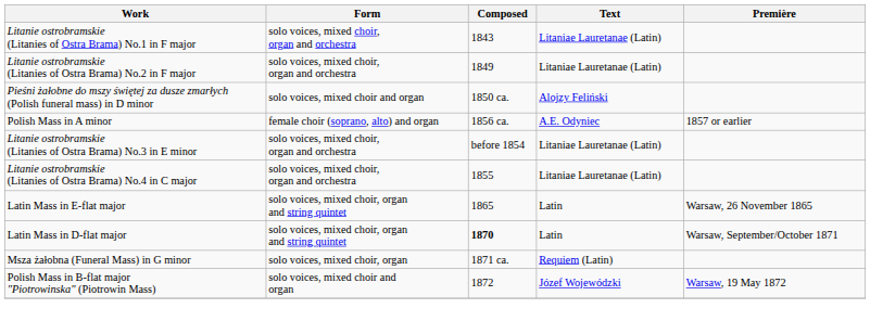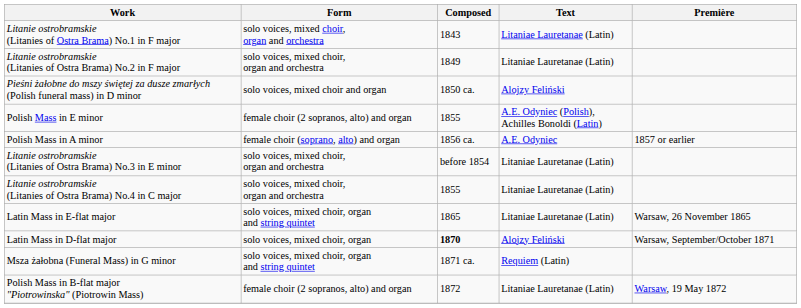 <table class="wikitable" width="98%" border="1">
 <tr>
 <th bgcolor=ececec>Work</th>
 <th bgcolor=ececec>Form</th>
 <th bgcolor=ececec>Composed</th>
 <th bgcolor=ececec>Text</th>
 <th bgcolor=ececec>Première</th>
 </tr>
 <tr>
 <td><em>Litanie ostrobramskie</em><br>(Litanies of <a href='#'>Ostra Brama</a>) No.1 in F major</td>
 <td>solo voices, mixed <a href='#'>choir</a>,<br><a href='#'>organ</a> and <a href='#'>orchestra</a></td>
 <td>1843</td>
 <td><a href='#'>Litaniae Lauretanae</a> (Latin)</td>
 <td></td>
 </tr>
 <tr>
 <td><em>Litanie ostrobramskie</em><br>(Litanies of Ostra Brama) No.2 in F major</td>
 <td>solo voices, mixed choir,<br>organ and orchestra</td>
 <td>1849</td>
 <td>Litaniae Lauretanae (Latin)</td>
 <td></td>
 </tr>
 <tr>
 <td><em>Pieśni żałobne do mszy świętej za dusze zmarłych</em><br>(Polish funeral mass) in D minor</td>
 <td>solo voices, mixed choir and organ</td>
 <td>1850 ca.</td>
 <td><a href='#'>Alojzy Feliński</a></td>
 <td></td>
 </tr>
 <tr>
+<td>Polish <a href='#'>Mass</a> in E minor</td>
+<td>female choir (2 sopranos, alto) and organ</td>
+<td>1855</td>
+<td><a href='#'>A.E. Odyniec</a> (<a href='#'>Polish</a>),<br>Achilles Bonoldi (<a href='#'>Latin</a>)</td>
+<td></td>
+</tr>
+<tr>
 <td>Polish Mass in A minor</td>
 <td>female choir (<a href='#'>soprano</a>, <a href='#'>alto</a>) and organ</td>
 <td>1856 ca.</td>
 <td><a href='#'>A.E. Odyniec</a></td>
 <td>1857 or earlier</td>
 </tr>
 <tr>
 <td><em>Litanie ostrobramskie</em><br>(Litanies of Ostra Brama) No.3 in E minor</td>
 <td>solo voices, mixed choir,<br>organ and orchestra</td>
 <td>before 1854</td>
 <td>Litaniae Lauretanae (Latin)</td>
 <td></td>
 </tr>
 <tr>
 <td><em>Litanie ostrobramskie</em><br>(Litanies of Ostra Brama) No.4 in C major</td>
 <td>solo voices, mixed choir,<br>organ and orchestra</td>
 <td>1855</td>
 <td>Litaniae Lauretanae (Latin)</td>
 <td></td>
 </tr>
 <tr>
 <td>Latin Mass in E-flat major</td>
 <td>solo voices, mixed choir, organ<br>and <a href='#'>string quintet</a></td>
 <td>1865</td>
-<td>Latin</td>
+<td>Litaniae Lauretanae (Latin)</td>
 <td>Warsaw, 26 November 1865</td>
 </tr>
 <tr>
 <td>Latin Mass in D-flat major</td>
-<td>solo voices, mixed choir, organ<br>and <a href='#'>string quintet</a></td>
+<td>solo voices, mixed choir, organ</td>
 <td><strong>1870</strong></td>
-<td>Latin</td>
+<td><a href='#'>Alojzy Feliński</a></td>
 <td>Warsaw, September/October 1871</td>
 </tr>
 <tr>
 <td>Msza żałobna (Funeral Mass) in G minor</td>
-<td>solo voices, mixed choir, organ</td>
+<td>solo voices, mixed choir, organ<br>and <a href='#'>string quintet</a></td>
 <td>1871 ca.</td>
 <td><a href='#'>Requiem</a> (Latin)</td>
 <td></td>
 </tr>
 <tr>
 <td>Polish Mass in B-flat major<br><em>"Piotrowinska"</em> (Piotrowin Mass)</td>
-<td>solo voices, mixed choir and<br>organ</td>
+<td>female choir (2 sopranos, alto) and organ</td>
 <td>1872</td>
-<td><a href='#'>Józef Wojewódzki</a></td>
+<td>Litaniae Lauretanae (Latin)</td>
 <td><a href='#'>Warsaw</a>, 19 May 1872</td>
 </tr>
 <tr>
 </tr>
 </table>
